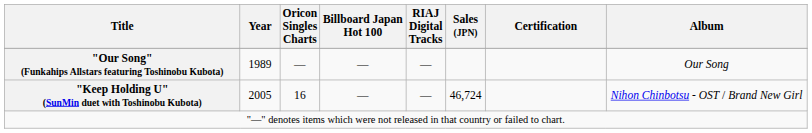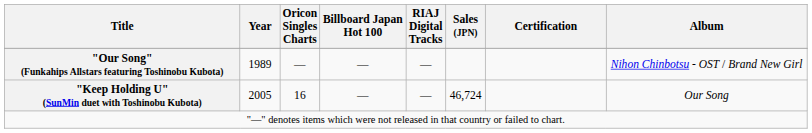 <table class="wikitable plainrowheaders" style="text-align:center;">
 <tr>
 <th scope="col" style="width:20em;">Title</th>
 <th scope="col" style="width:3em;">Year</th>
 <th scope="col" style="width:3em;">Oricon Singles Charts</th>
 <th scope="col" style="width:7em;">Billboard Japan Hot 100</th>
 <th scope="col" style="width:3em;">RIAJ <br>Digital Tracks</th>
 <th scope="col" style="width:3em;">Sales <br><small>(JPN)</small></th>
 <th scope="col" style="width:10em;">Certification</th>
 <th scope="col" style="width:17em;">Album</th>
 </tr>
 <tr>
 </tr>
 <tr>
 <th scope="row">"Our Song" <br><small>(Funkahips Allstars featuring Toshinobu Kubota)</small></th>
 <td rowpsan="1">1989</td>
 <td>—</td>
 <td>—</td>
 <td>—</td>
 <td></td>
 <td></td>
-<td><em>Our Song</em></td>
+<td rowspan="1"><em><a href='#'>Nihon Chinbotsu</a> - OST</em> / <em>Brand New Girl</em></td>
 </tr>
 <tr>
 <th scope="row">"Keep Holding U" <br><small>(<a href='#'>SunMin</a> duet with Toshinobu Kubota)</small></th>
 <td rowspan="1">2005</td>
 <td>16</td>
 <td>—</td>
 <td>—</td>
 <td>46,724</td>
 <td></td>
-<td rowspan="1"><em><a href='#'>Nihon Chinbotsu</a> - OST</em> / <em>Brand New Girl</em></td>
+<td><em>Our Song</em></td>
 </tr>
 <tr>
 <td colspan="11" align="center" style="font-size:90%;">"—" denotes items which were not released in that country or failed to chart.</td>
 </tr>
 </table>
